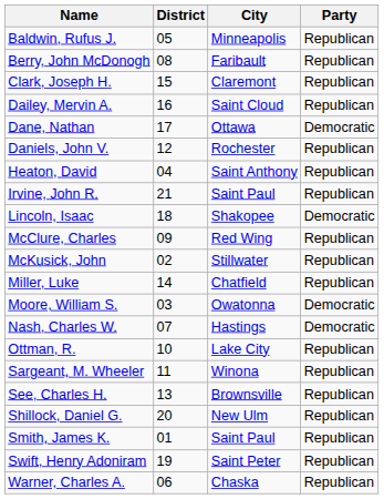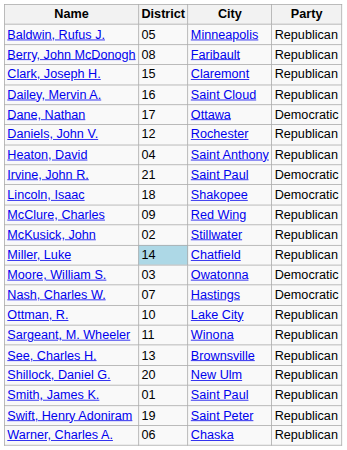 <table class="wikitable sortable">
 <tr>
 <th>Name</th>
 <th>District</th>
 <th>City</th>
 <th>Party</th>
 </tr>
 <tr>
 <td><a href='#'>Baldwin, Rufus J.</a></td>
 <td>05</td>
 <td><a href='#'>Minneapolis</a></td>
 <td>Republican</td>
 </tr>
 <tr>
 <td><a href='#'>Berry, John McDonogh</a></td>
 <td>08</td>
 <td><a href='#'>Faribault</a></td>
 <td>Republican</td>
 </tr>
 <tr>
 <td><a href='#'>Clark, Joseph H.</a></td>
 <td>15</td>
 <td><a href='#'>Claremont</a></td>
 <td>Republican</td>
 </tr>
 <tr>
 <td><a href='#'>Dailey, Mervin A.</a></td>
 <td>16</td>
 <td><a href='#'>Saint Cloud</a></td>
 <td>Republican</td>
 </tr>
 <tr>
 <td><a href='#'>Dane, Nathan</a></td>
 <td>17</td>
 <td><a href='#'>Ottawa</a></td>
 <td>Democratic</td>
 </tr>
 <tr>
 <td><a href='#'>Daniels, John V.</a></td>
 <td>12</td>
 <td><a href='#'>Rochester</a></td>
 <td>Republican</td>
 </tr>
 <tr>
 <td><a href='#'>Heaton, David</a></td>
 <td>04</td>
 <td><a href='#'>Saint Anthony</a></td>
 <td>Republican</td>
 </tr>
 <tr>
 <td><a href='#'>Irvine, John R.</a></td>
 <td>21</td>
 <td><a href='#'>Saint Paul</a></td>
-<td>Republican</td>
+<td>Democratic</td>
 </tr>
 <tr>
 <td><a href='#'>Lincoln, Isaac</a></td>
 <td>18</td>
 <td><a href='#'>Shakopee</a></td>
 <td>Democratic</td>
 </tr>
 <tr>
 <td><a href='#'>McClure, Charles</a></td>
 <td>09</td>
 <td><a href='#'>Red Wing</a></td>
 <td>Republican</td>
 </tr>
 <tr>
 <td><a href='#'>McKusick, John</a></td>
 <td>02</td>
 <td><a href='#'>Stillwater</a></td>
 <td>Republican</td>
 </tr>
 <tr>
 <td><a href='#'>Miller, Luke</a></td>
-<td>14</td>
+<td style="background: lightblue;">14</td>
 <td><a href='#'>Chatfield</a></td>
 <td>Republican</td>
 </tr>
 <tr>
 <td><a href='#'>Moore, William S.</a></td>
 <td>03</td>
 <td><a href='#'>Owatonna</a></td>
 <td>Democratic</td>
 </tr>
 <tr>
 <td><a href='#'>Nash, Charles W.</a></td>
 <td>07</td>
 <td><a href='#'>Hastings</a></td>
 <td>Democratic</td>
 </tr>
 <tr>
 <td><a href='#'>Ottman, R.</a></td>
 <td>10</td>
 <td><a href='#'>Lake City</a></td>
 <td>Republican</td>
 </tr>
 <tr>
 <td><a href='#'>Sargeant, M. Wheeler</a></td>
 <td>11</td>
 <td><a href='#'>Winona</a></td>
 <td>Republican</td>
 </tr>
 <tr>
 <td><a href='#'>See, Charles H.</a></td>
 <td>13</td>
 <td><a href='#'>Brownsville</a></td>
 <td>Republican</td>
 </tr>
 <tr>
 <td><a href='#'>Shillock, Daniel G.</a></td>
 <td>20</td>
 <td><a href='#'>New Ulm</a></td>
 <td>Republican</td>
 </tr>
 <tr>
 <td><a href='#'>Smith, James K.</a></td>
 <td>01</td>
 <td><a href='#'>Saint Paul</a></td>
 <td>Republican</td>
 </tr>
 <tr>
 <td><a href='#'>Swift, Henry Adoniram</a></td>
 <td>19</td>
 <td><a href='#'>Saint Peter</a></td>
 <td>Republican</td>
 </tr>
 <tr>
 <td><a href='#'>Warner, Charles A.</a></td>
 <td>06</td>
 <td><a href='#'>Chaska</a></td>
 <td>Republican</td>
 </tr>
 </table>
